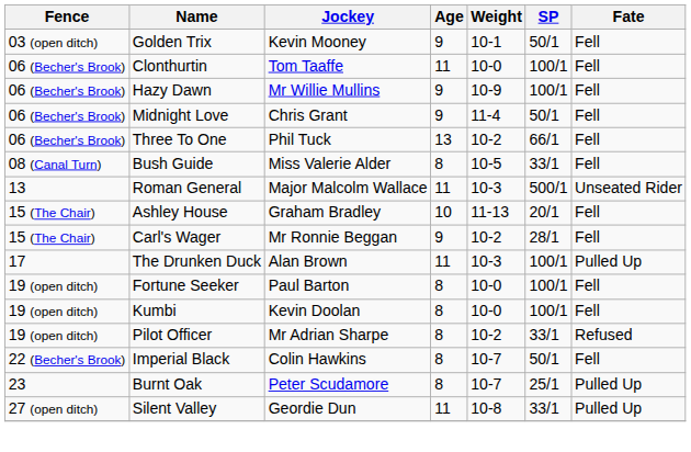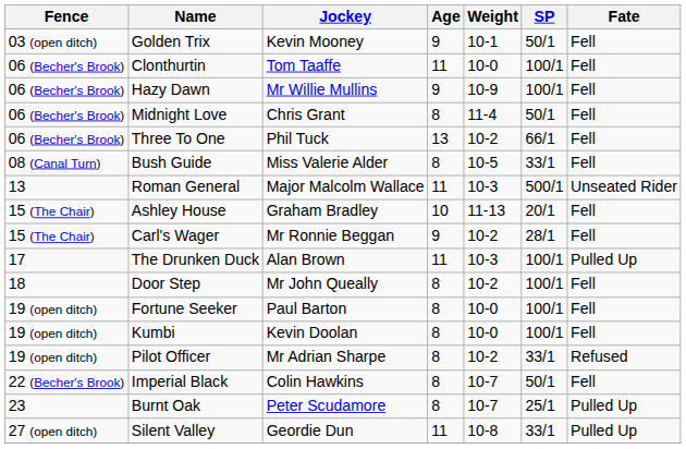 <table class="wikitable sortable">
 <tr>
 <th>Fence</th>
 <th>Name</th>
 <th><a href='#'>Jockey</a></th>
 <th>Age</th>
 <th>Weight</th>
 <th><a href='#'>SP</a></th>
 <th>Fate</th>
 </tr>
 <tr>
 <td>03 <small>(open ditch)</small></td>
 <td>Golden Trix</td>
 <td>Kevin Mooney</td>
 <td>9</td>
 <td>10-1</td>
 <td>50/1</td>
 <td>Fell</td>
 </tr>
 <tr>
 <td>06 <small>(<a href='#'>Becher's Brook</a>)</small></td>
 <td>Clonthurtin</td>
 <td><a href='#'>Tom Taaffe</a></td>
 <td>11</td>
 <td>10-0</td>
 <td>100/1</td>
 <td>Fell</td>
 </tr>
 <tr>
 <td>06 <small>(<a href='#'>Becher's Brook</a>)</small></td>
 <td>Hazy Dawn</td>
 <td><a href='#'>Mr Willie Mullins</a></td>
 <td>9</td>
 <td>10-9</td>
 <td>100/1</td>
 <td>Fell</td>
 </tr>
 <tr>
 <td>06 <small>(<a href='#'>Becher's Brook</a>)</small></td>
 <td>Midnight Love</td>
 <td>Chris Grant</td>
-<td>9</td>
+<td>8</td>
 <td>11-4</td>
 <td>50/1</td>
 <td>Fell</td>
 </tr>
 <tr>
 <td>06 <small>(<a href='#'>Becher's Brook</a>)</small></td>
 <td>Three To One</td>
 <td>Phil Tuck</td>
 <td>13</td>
 <td>10-2</td>
 <td>66/1</td>
 <td>Fell</td>
 </tr>
 <tr>
 <td>08 <small>(<a href='#'>Canal Turn</a>)</small></td>
 <td>Bush Guide</td>
 <td>Miss Valerie Alder</td>
 <td>8</td>
 <td>10-5</td>
 <td>33/1</td>
 <td>Fell</td>
 </tr>
 <tr>
 <td>13</td>
 <td>Roman General</td>
 <td>Major Malcolm Wallace</td>
 <td>11</td>
 <td>10-3</td>
 <td>500/1</td>
 <td>Unseated Rider</td>
 </tr>
 <tr>
 <td>15 <small>(<a href='#'>The Chair</a>)</small></td>
 <td>Ashley House</td>
 <td>Graham Bradley</td>
 <td>10</td>
 <td>11-13</td>
 <td>20/1</td>
 <td>Fell</td>
 </tr>
 <tr>
 <td>15 <small>(<a href='#'>The Chair</a>)</small></td>
 <td>Carl's Wager</td>
 <td>Mr Ronnie Beggan</td>
 <td>9</td>
 <td>10-2</td>
 <td>28/1</td>
 <td>Fell</td>
 </tr>
 <tr>
 <td>17</td>
 <td>The Drunken Duck</td>
 <td>Alan Brown</td>
 <td>11</td>
 <td>10-3</td>
 <td>100/1</td>
 <td>Pulled Up</td>
 </tr>
 <tr>
+<td>18</td>
+<td>Door Step</td>
+<td>Mr John Queally</td>
+<td>8</td>
+<td>10-2</td>
+<td>100/1</td>
+<td>Fell</td>
+</tr>
+<tr>
 <td>19 <small>(open ditch)</small></td>
 <td>Fortune Seeker</td>
 <td>Paul Barton</td>
 <td>8</td>
 <td>10-0</td>
 <td>100/1</td>
 <td>Fell</td>
 </tr>
 <tr>
 <td>19 <small>(open ditch)</small></td>
 <td>Kumbi</td>
 <td>Kevin Doolan</td>
 <td>8</td>
 <td>10-0</td>
 <td>100/1</td>
 <td>Fell</td>
 </tr>
 <tr>
 <td>19 <small>(open ditch)</small></td>
 <td>Pilot Officer</td>
 <td>Mr Adrian Sharpe</td>
 <td>8</td>
 <td>10-2</td>
 <td>33/1</td>
 <td>Refused</td>
 </tr>
 <tr>
 <td>22 <small>(<a href='#'>Becher's Brook</a>)</small></td>
 <td>Imperial Black</td>
 <td>Colin Hawkins</td>
 <td>8</td>
 <td>10-7</td>
 <td>50/1</td>
 <td>Fell</td>
 </tr>
 <tr>
 <td>23</td>
 <td>Burnt Oak</td>
 <td><a href='#'>Peter Scudamore</a></td>
 <td>8</td>
 <td>10-7</td>
 <td>25/1</td>
 <td>Pulled Up</td>
 </tr>
 <tr>
 <td>27 <small>(open ditch)</small></td>
 <td>Silent Valley</td>
 <td>Geordie Dun</td>
 <td>11</td>
 <td>10-8</td>
 <td>33/1</td>
 <td>Pulled Up</td>
 </tr>
 <tr>
 </tr>
 </table>
